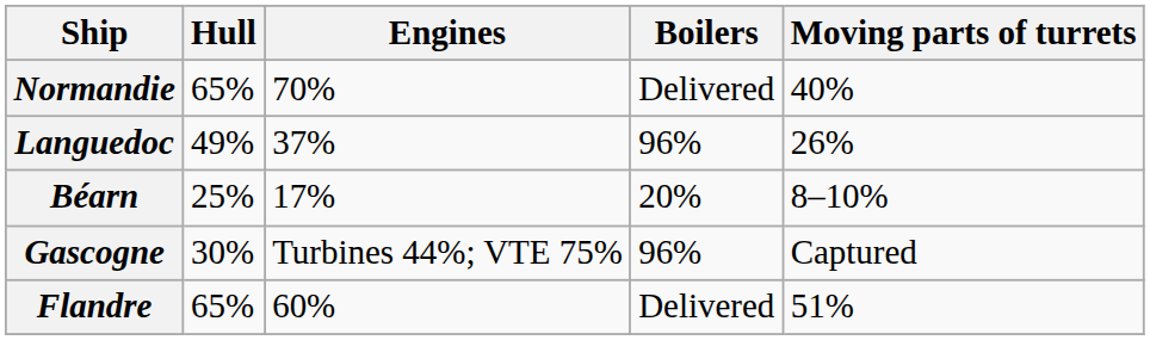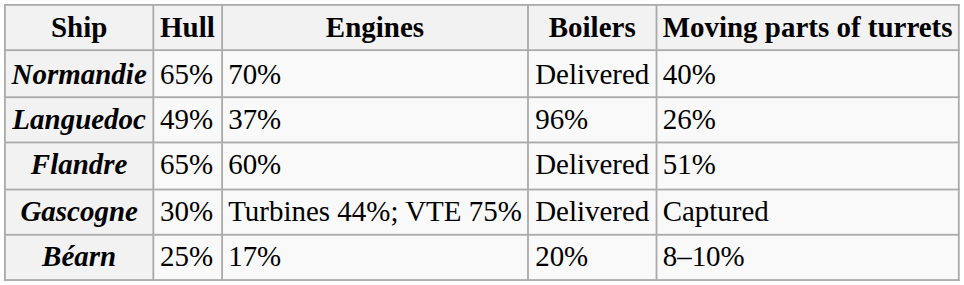 <table class="wikitable plainrowheaders" style="margin-right: 0;">
 <tr>
 <th scope="col">Ship</th>
 <th scope="col">Hull</th>
 <th scope="col">Engines</th>
 <th scope="col">Boilers</th>
 <th scope="col">Moving parts of turrets</th>
 </tr>
 <tr>
 <th scope="row"><em>Normandie</em></th>
 <td>65%</td>
 <td>70%</td>
 <td>Delivered</td>
 <td>40%</td>
 </tr>
 <tr>
 <th scope="row"><em>Languedoc</em></th>
 <td>49%</td>
 <td>37%</td>
 <td>96%</td>
 <td>26%</td>
 </tr>
 <tr>
+<th scope="row"><em>Flandre</em></th>
+<td>65%</td>
+<td>60%</td>
+<td>Delivered</td>
+<td>51%</td>
+</tr>
+<tr>
+<th scope="row"><em>Gascogne</em></th>
+<td>30%</td>
+<td>Turbines 44%; VTE 75%</td>
+<td>Delivered</td>
+<td>Captured</td>
+</tr>
+<tr>
 <th scope="row"><em>Béarn</em></th>
 <td>25%</td>
 <td>17%</td>
 <td>20%</td>
 <td>8–10%</td>
 </tr>
-<tr>
-<th scope="row"><em>Gascogne</em></th>
-<td>30%</td>
-<td>Turbines 44%; VTE 75%</td>
-<td>96%</td>
-<td>Captured</td>
-</tr>
-<tr>
-<th scope="row"><em>Flandre</em></th>
-<td>65%</td>
-<td>60%</td>
-<td>Delivered</td>
-<td>51%</td>
-</tr>
 </table>
